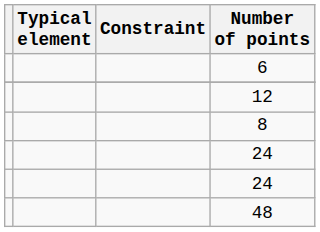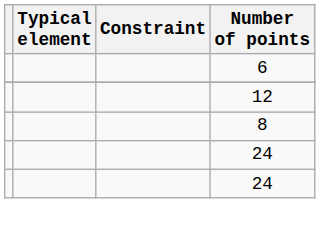 <table class="wikitable floatright" style="text-align:center">
 <tr>
 <th></th>
 <th>Typical<br> element</th>
 <th>Constraint</th>
 <th>Number<br> of points</th>
 </tr>
 <tr>
 <td></td>
 <td></td>
 <td></td>
 <td>6</td>
 </tr>
 <tr>
 </tr>
 <tr>
 <td></td>
 <td></td>
 <td></td>
 <td>12</td>
 </tr>
 <tr>
 <td></td>
 <td></td>
 <td></td>
 <td>8</td>
 </tr>
 <tr>
 <td></td>
 <td></td>
 <td></td>
 <td>24</td>
 </tr>
 <tr>
 <td></td>
 <td></td>
 <td></td>
 <td>24</td>
 </tr>
-<tr>
-<td></td>
-<td></td>
-<td></td>
-<td>48</td>
-</tr>
 </table>
